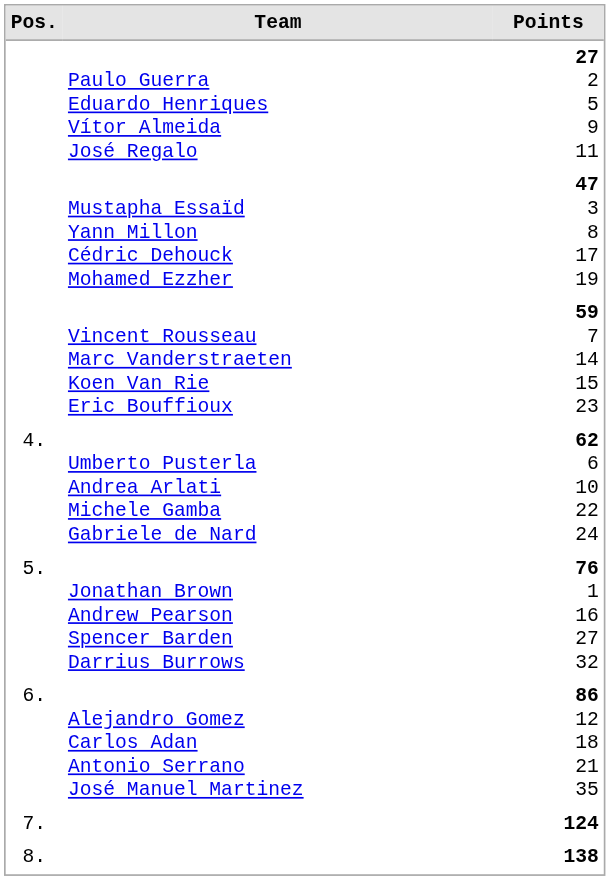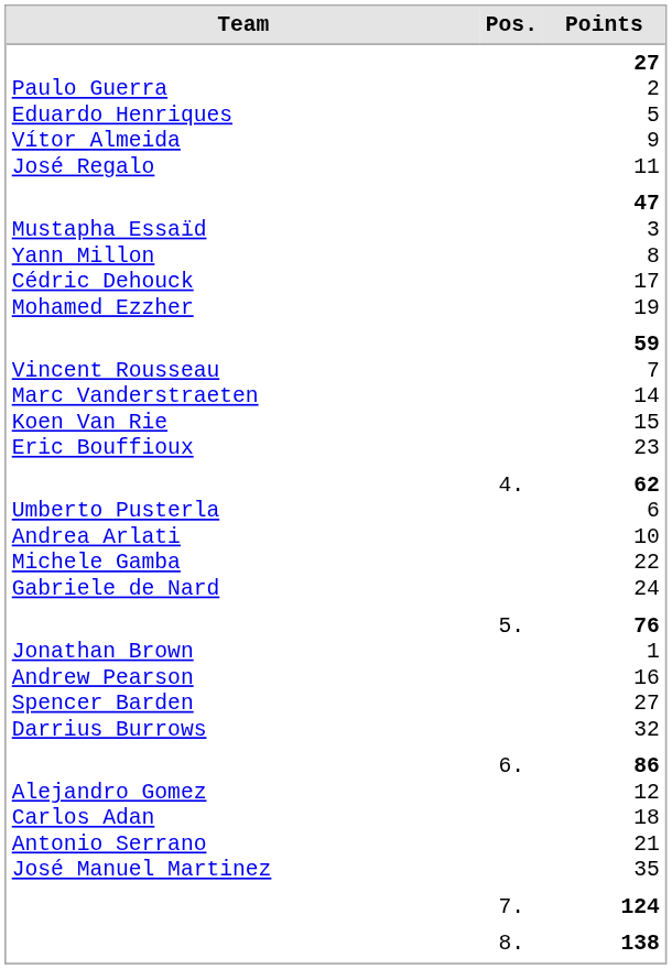 <table cellspacing="0" cellpadding="3" style="border:1px solid #AAAAAA;font-size:90%">
 <tr bgcolor="#E4E4E4">
+<th style="border-bottom:1px solid #AAAAAA" width=250>Team</th>
 <th style="border-bottom:1px solid #AAAAAA" width=10>Pos.</th>
-<th style="border-bottom:1px solid #AAAAAA" width=250>Team</th>
 <th style="border-bottom:1px solid #AAAAAA" width=60>Points</th>
 </tr>
 <tr align="center">
+<td align="left"> <br> <a href='#'>Paulo Guerra</a> <br> <a href='#'>Eduardo Henriques</a> <br> <a href='#'>Vítor Almeida</a> <br> <a href='#'>José Regalo</a></td>
 <td align="center" valign="top"></td>
-<td align="left"> <br> <a href='#'>Paulo Guerra</a> <br> <a href='#'>Eduardo Henriques</a> <br> <a href='#'>Vítor Almeida</a> <br> <a href='#'>José Regalo</a></td>
 <td align="right"><strong>27</strong> <br> 2 <br> 5 <br> 9 <br> 11</td>
 </tr>
 <tr align="center">
+<td align="left"> <br> <a href='#'>Mustapha Essaïd</a> <br> <a href='#'>Yann Millon</a> <br> <a href='#'>Cédric Dehouck</a> <br> <a href='#'>Mohamed Ezzher</a></td>
 <td align="center" valign="top"></td>
-<td align="left"> <br> <a href='#'>Mustapha Essaïd</a> <br> <a href='#'>Yann Millon</a> <br> <a href='#'>Cédric Dehouck</a> <br> <a href='#'>Mohamed Ezzher</a></td>
 <td align="right"><strong>47</strong> <br> 3 <br> 8 <br> 17 <br>19</td>
 </tr>
 <tr align="center">
+<td align="left"> <br> <a href='#'>Vincent Rousseau</a> <br> <a href='#'>Marc Vanderstraeten</a> <br> <a href='#'>Koen Van Rie</a> <br> <a href='#'>Eric Bouffioux</a></td>
 <td align="center" valign="top"></td>
-<td align="left"> <br> <a href='#'>Vincent Rousseau</a> <br> <a href='#'>Marc Vanderstraeten</a> <br> <a href='#'>Koen Van Rie</a> <br> <a href='#'>Eric Bouffioux</a></td>
 <td align="right"><strong>59</strong> <br> 7 <br> 14 <br> 15 <br> 23</td>
 </tr>
 <tr align="center">
+<td align="left"> <br> <a href='#'>Umberto Pusterla</a> <br> <a href='#'>Andrea Arlati</a> <br> <a href='#'>Michele Gamba</a> <br> <a href='#'>Gabriele de Nard</a></td>
 <td align="center" valign="top">4.</td>
-<td align="left"> <br> <a href='#'>Umberto Pusterla</a> <br> <a href='#'>Andrea Arlati</a> <br> <a href='#'>Michele Gamba</a> <br> <a href='#'>Gabriele de Nard</a></td>
 <td align="right"><strong>62</strong> <br> 6 <br> 10 <br> 22 <br> 24</td>
 </tr>
 <tr align="center">
+<td align="left"> <br> <a href='#'>Jonathan Brown</a> <br> <a href='#'>Andrew Pearson</a> <br> <a href='#'>Spencer Barden</a> <br> <a href='#'>Darrius Burrows</a></td>
 <td align="center" valign="top">5.</td>
-<td align="left"> <br> <a href='#'>Jonathan Brown</a> <br> <a href='#'>Andrew Pearson</a> <br> <a href='#'>Spencer Barden</a> <br> <a href='#'>Darrius Burrows</a></td>
 <td align="right"><strong>76</strong> <br> 1 <br> 16 <br> 27 <br> 32</td>
 </tr>
 <tr align="center">
+<td align="left"> <br> <a href='#'>Alejandro Gomez</a> <br> <a href='#'>Carlos Adan</a> <br> <a href='#'>Antonio Serrano</a> <br> <a href='#'>José Manuel Martinez</a></td>
 <td align="center" valign="top">6.</td>
-<td align="left"> <br> <a href='#'>Alejandro Gomez</a> <br> <a href='#'>Carlos Adan</a> <br> <a href='#'>Antonio Serrano</a> <br> <a href='#'>José Manuel Martinez</a></td>
 <td align="right"><strong>86</strong> <br> 12 <br> 18 <br> 21 <br> 35</td>
 </tr>
 <tr align="center">
+<td align="left"></td>
 <td align="center" valign="top">7.</td>
-<td align="left"></td>
 <td align="right"><strong>124</strong></td>
 </tr>
 <tr align="center">
+<td align="left"></td>
 <td align="center" valign="top">8.</td>
-<td align="left"></td>
 <td align="right"><strong>138</strong></td>
 </tr>
 </table>
